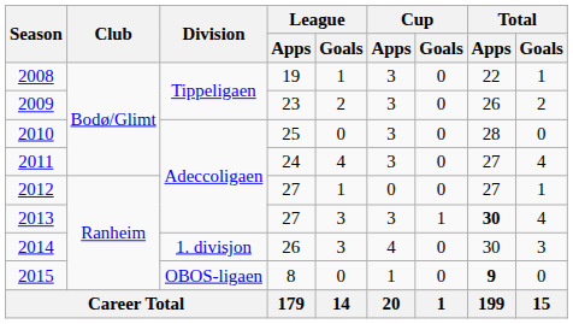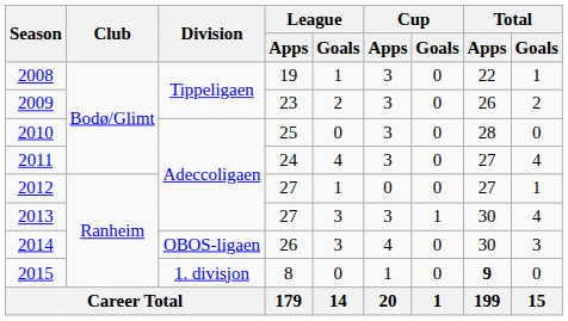 <table class="wikitable" style="text-align: center;">
 <tr>
 <th rowspan="2">Season</th>
 <th rowspan="2">Club</th>
 <th rowspan="2">Division</th>
 <th colspan="2">League</th>
 <th colspan="2">Cup</th>
 <th colspan="2">Total</th>
 </tr>
 <tr>
 <th>Apps</th>
 <th>Goals</th>
 <th>Apps</th>
 <th>Goals</th>
 <th>Apps</th>
 <th>Goals</th>
 </tr>
 <tr>
 <td><a href='#'>2008</a></td>
 <td rowspan="4" valign="center"><a href='#'>Bodø/Glimt</a></td>
 <td rowspan="2" valign="center"><a href='#'>Tippeligaen</a></td>
 <td>19</td>
 <td>1</td>
 <td>3</td>
 <td>0</td>
 <td>22</td>
 <td>1</td>
 </tr>
 <tr>
 <td><a href='#'>2009</a></td>
 <td>23</td>
 <td>2</td>
 <td>3</td>
 <td>0</td>
 <td>26</td>
 <td>2</td>
 </tr>
 <tr>
 <td><a href='#'>2010</a></td>
 <td rowspan="4" valign="center"><a href='#'>Adeccoligaen</a></td>
 <td>25</td>
 <td>0</td>
 <td>3</td>
 <td>0</td>
 <td>28</td>
 <td>0</td>
 </tr>
 <tr>
 <td><a href='#'>2011</a></td>
 <td>24</td>
 <td>4</td>
 <td>3</td>
 <td>0</td>
 <td>27</td>
 <td>4</td>
 </tr>
 <tr>
 <td><a href='#'>2012</a></td>
 <td rowspan="4" valign="center"><a href='#'>Ranheim</a></td>
 <td>27</td>
 <td>1</td>
 <td>0</td>
 <td>0</td>
 <td>27</td>
 <td>1</td>
 </tr>
 <tr>
 <td><a href='#'>2013</a></td>
 <td>27</td>
 <td>3</td>
 <td>3</td>
 <td>1</td>
-<td><strong>30</strong></td>
+<td>30</td>
 <td>4</td>
 </tr>
 <tr>
 <td><a href='#'>2014</a></td>
-<td rowspan="1" valign="center"><a href='#'>1. divisjon</a></td>
+<td rowspan="1" valign="center"><a href='#'>OBOS-ligaen</a></td>
 <td>26</td>
 <td>3</td>
 <td>4</td>
 <td>0</td>
 <td>30</td>
 <td>3</td>
 </tr>
 <tr>
 <td><a href='#'>2015</a></td>
-<td rowspan="1" valign="center"><a href='#'>OBOS-ligaen</a></td>
+<td rowspan="1" valign="center"><a href='#'>1. divisjon</a></td>
 <td>8</td>
 <td>0</td>
 <td>1</td>
 <td>0</td>
 <td><strong>9</strong></td>
 <td>0</td>
 </tr>
 <tr>
 <th colspan="3">Career Total</th>
 <th>179</th>
 <th>14</th>
 <th>20</th>
 <th>1</th>
 <th>199</th>
 <th>15</th>
 </tr>
 </table>
